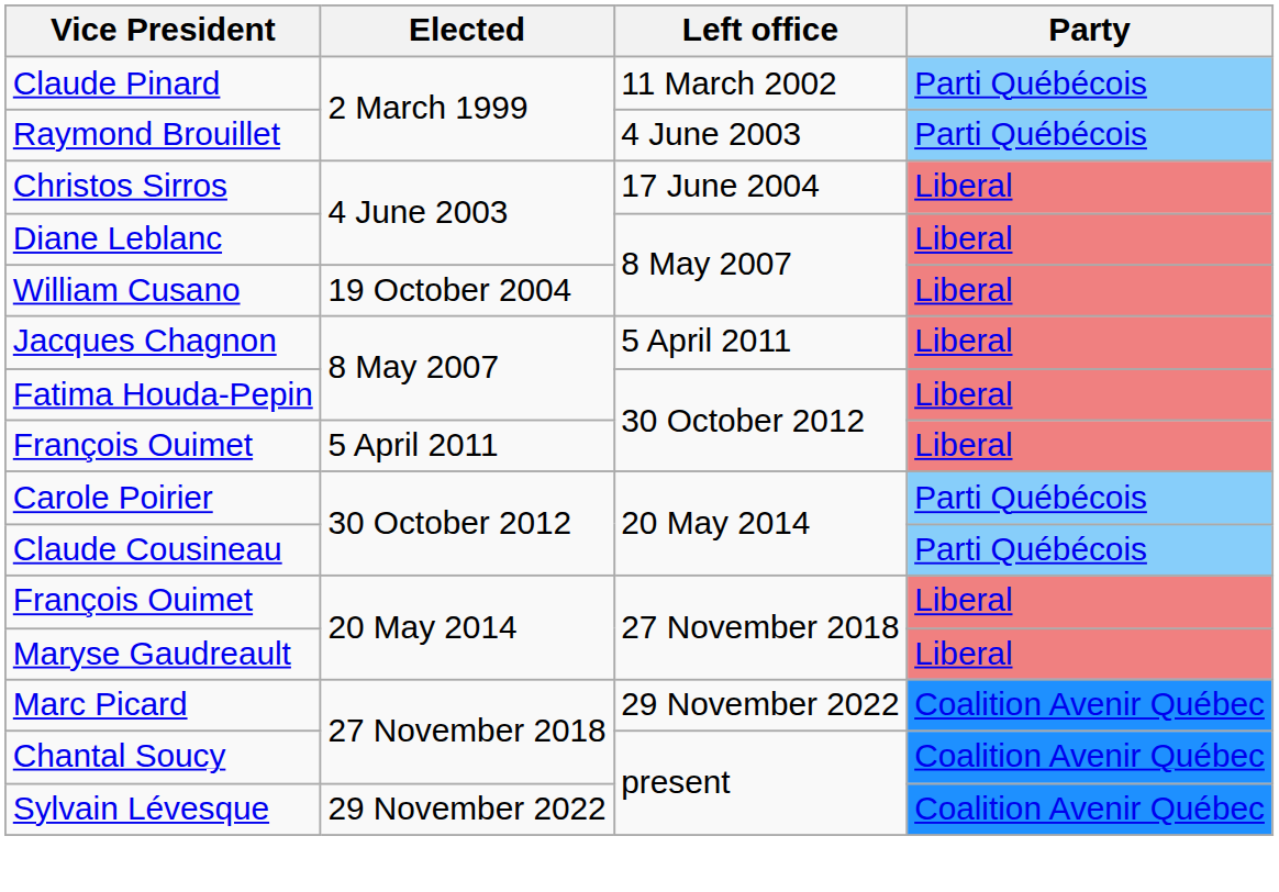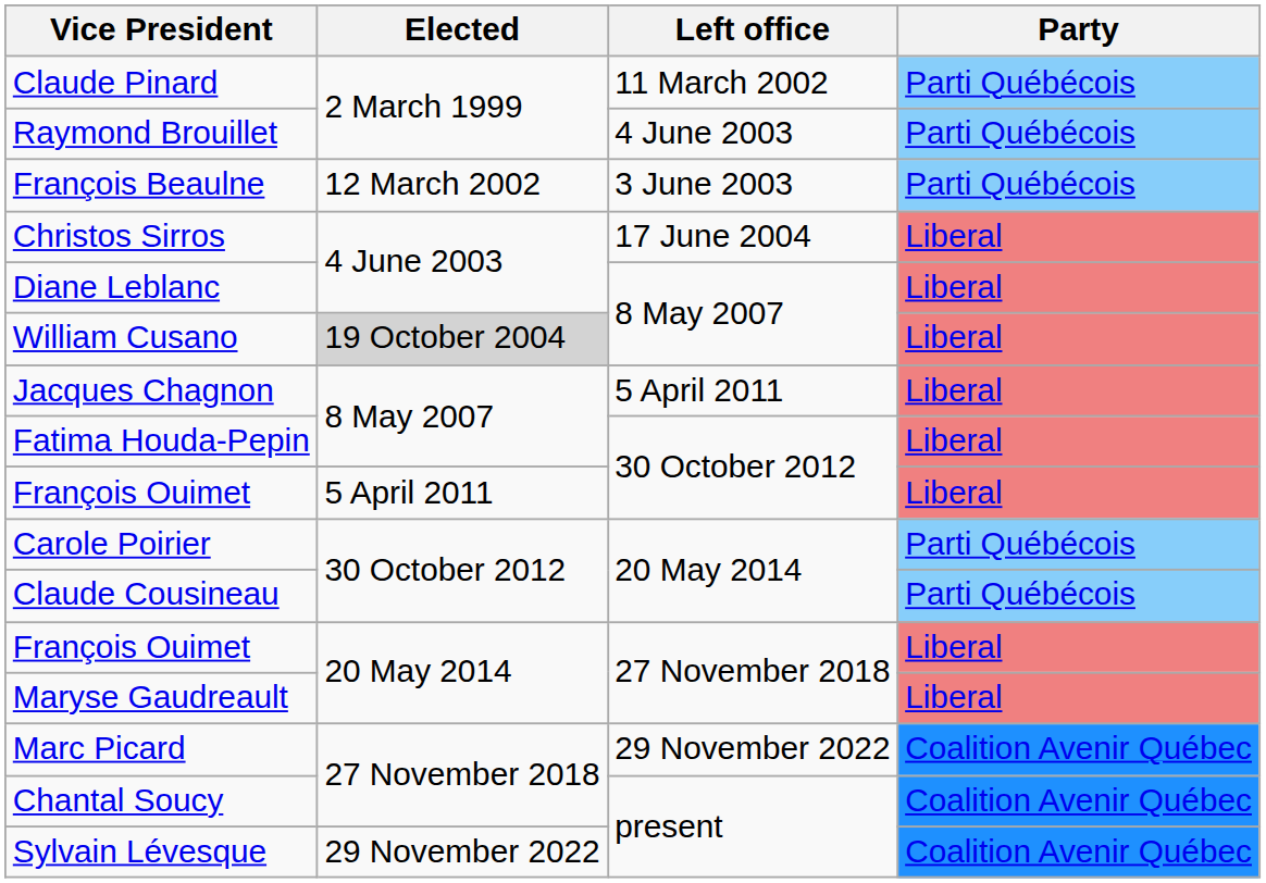 <table class="wikitable">
 <tr>
 <th>Vice President</th>
 <th>Elected</th>
 <th>Left office</th>
 <th>Party</th>
 </tr>
 <tr>
 <td><a href='#'>Claude Pinard</a></td>
 <td rowspan=2>2 March 1999</td>
 <td>11 March 2002</td>
 <td bgcolor="lightskyblue"><a href='#'>Parti Québécois</a></td>
 </tr>
 <tr>
 <td><a href='#'>Raymond Brouillet</a></td>
 <td>4 June 2003</td>
 <td bgcolor="lightskyblue"><a href='#'>Parti Québécois</a></td>
 </tr>
 <tr>
+<td><a href='#'>François Beaulne</a></td>
+<td>12 March 2002</td>
+<td>3 June 2003</td>
+<td bgcolor="lightskyblue"><a href='#'>Parti Québécois</a></td>
+</tr>
+<tr>
 <td><a href='#'>Christos Sirros</a></td>
 <td rowspan=2>4 June 2003</td>
 <td>17 June 2004</td>
 <td bgcolor="lightcoral"><a href='#'>Liberal</a></td>
 </tr>
 <tr>
 <td><a href='#'>Diane Leblanc</a></td>
 <td rowspan=2>8 May 2007</td>
 <td bgcolor="lightcoral"><a href='#'>Liberal</a></td>
 </tr>
 <tr>
 <td><a href='#'>William Cusano</a></td>
-<td>19 October 2004</td>
+<td style="background: lightgrey;">19 October 2004</td>
 <td bgcolor="lightcoral"><a href='#'>Liberal</a></td>
 </tr>
 <tr>
 <td><a href='#'>Jacques Chagnon</a></td>
 <td rowspan=2>8 May 2007</td>
 <td>5 April 2011</td>
 <td bgcolor="lightcoral"><a href='#'>Liberal</a></td>
 </tr>
 <tr>
 <td><a href='#'>Fatima Houda-Pepin</a></td>
 <td rowspan=2>30 October 2012</td>
 <td bgcolor="lightcoral"><a href='#'>Liberal</a></td>
 </tr>
 <tr>
 <td><a href='#'>François Ouimet</a></td>
 <td>5 April 2011</td>
 <td bgcolor="lightcoral"><a href='#'>Liberal</a></td>
 </tr>
 <tr>
 <td><a href='#'>Carole Poirier</a></td>
 <td rowspan=2>30 October 2012</td>
 <td rowspan=2>20 May 2014</td>
 <td bgcolor="lightskyblue"><a href='#'>Parti Québécois</a></td>
 </tr>
 <tr>
 <td><a href='#'>Claude Cousineau</a></td>
 <td bgcolor="lightskyblue"><a href='#'>Parti Québécois</a></td>
 </tr>
 <tr>
 <td><a href='#'>François Ouimet</a></td>
 <td rowspan=2>20 May 2014</td>
 <td rowspan=2>27 November 2018</td>
 <td bgcolor="lightcoral"><a href='#'>Liberal</a></td>
 </tr>
 <tr>
 <td><a href='#'>Maryse Gaudreault</a></td>
 <td bgcolor="lightcoral"><a href='#'>Liberal</a></td>
 </tr>
 <tr>
 <td><a href='#'>Marc Picard</a></td>
 <td rowspan=2>27 November 2018</td>
 <td>29 November 2022</td>
 <td bgcolor="1E90FF"><a href='#'>Coalition Avenir Québec</a></td>
 </tr>
 <tr>
 <td><a href='#'>Chantal Soucy</a></td>
 <td rowspan=2>present</td>
 <td bgcolor="1E90FF"><a href='#'>Coalition Avenir Québec</a></td>
 </tr>
 <tr>
 <td><a href='#'>Sylvain Lévesque</a></td>
 <td>29 November 2022</td>
 <td bgcolor="1E90FF"><a href='#'>Coalition Avenir Québec</a></td>
 </tr>
 </table>
